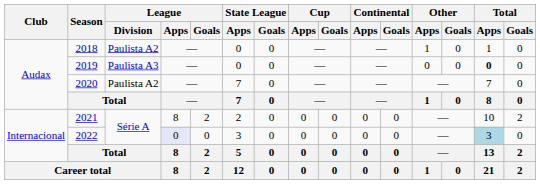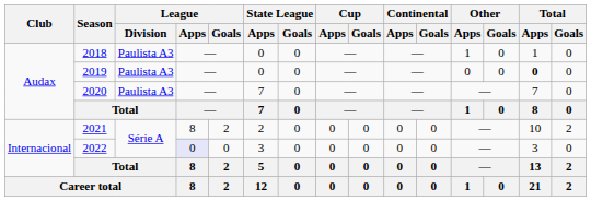 <table class="wikitable" style="text-align: center">
 <tr>
 <th rowspan="2">Club</th>
 <th rowspan="2">Season</th>
 <th colspan="3">League</th>
 <th colspan="2">State League</th>
 <th colspan="2">Cup</th>
 <th colspan="2">Continental</th>
 <th colspan="2">Other</th>
 <th colspan="2">Total</th>
 </tr>
 <tr>
 <th>Division</th>
 <th>Apps</th>
 <th>Goals</th>
 <th>Apps</th>
 <th>Goals</th>
 <th>Apps</th>
 <th>Goals</th>
 <th>Apps</th>
 <th>Goals</th>
 <th>Apps</th>
 <th>Goals</th>
 <th>Apps</th>
 <th>Goals</th>
 </tr>
 <tr>
 <td rowspan="4"><a href='#'>Audax</a></td>
 <td><a href='#'>2018</a></td>
-<td><a href='#'>Paulista A2</a></td>
+<td><a href='#'>Paulista A3</a></td>
 <td colspan="2">—</td>
 <td>0</td>
 <td>0</td>
 <td colspan="2">—</td>
 <td colspan="2">—</td>
 <td>1</td>
 <td>0</td>
 <td>1</td>
 <td>0</td>
 </tr>
 <tr>
 <td><a href='#'>2019</a></td>
 <td><a href='#'>Paulista A3</a></td>
 <td colspan="2">—</td>
 <td>0</td>
 <td>0</td>
 <td colspan="2">—</td>
 <td colspan="2">—</td>
 <td>0</td>
 <td>0</td>
 <td><strong>0</strong></td>
 <td>0</td>
 </tr>
 <tr>
 <td><a href='#'>2020</a></td>
-<td>Paulista A2</td>
+<td><a href='#'>Paulista A3</a></td>
 <td colspan="2">—</td>
 <td>7</td>
 <td>0</td>
 <td colspan="2">—</td>
 <td colspan="2">—</td>
 <td colspan="2">—</td>
 <td>7</td>
 <td>0</td>
 </tr>
 <tr>
 <th colspan="2">Total</th>
 <th colspan="2">—</th>
 <th>7</th>
 <th>0</th>
 <th colspan="2">—</th>
 <th colspan="2">—</th>
 <th>1</th>
 <th>0</th>
 <th>8</th>
 <th>0</th>
 </tr>
 <tr>
 <td rowspan="3"><a href='#'>Internacional</a></td>
 <td><a href='#'>2021</a></td>
 <td rowspan="2"><a href='#'>Série A</a></td>
 <td>8</td>
 <td>2</td>
 <td>2</td>
 <td>0</td>
 <td>0</td>
 <td>0</td>
 <td>0</td>
 <td>0</td>
 <td colspan="2">—</td>
 <td>10</td>
 <td>2</td>
 </tr>
 <tr>
 <td><a href='#'>2022</a></td>
 <td style="background: lavender;">0</td>
 <td>0</td>
 <td>3</td>
 <td>0</td>
 <td>0</td>
 <td>0</td>
 <td>0</td>
 <td>0</td>
 <td colspan="2">—</td>
-<td style="background: lightblue;">3</td>
+<td>3</td>
 <td>0</td>
 </tr>
 <tr>
 <th colspan="2">Total</th>
 <th>8</th>
 <th>2</th>
 <th>5</th>
 <th>0</th>
 <th>0</th>
 <th>0</th>
 <th>0</th>
 <th>0</th>
 <th colspan="2">—</th>
 <th>13</th>
 <th>2</th>
 </tr>
 <tr>
 <th colspan="3"><strong>Career total</strong></th>
 <th>8</th>
 <th>2</th>
 <th>12</th>
 <th>0</th>
 <th>0</th>
 <th>0</th>
 <th>0</th>
 <th>0</th>
 <th>1</th>
 <th>0</th>
 <th>21</th>
 <th>2</th>
 </tr>
 </table>
